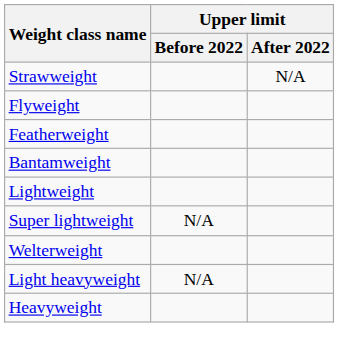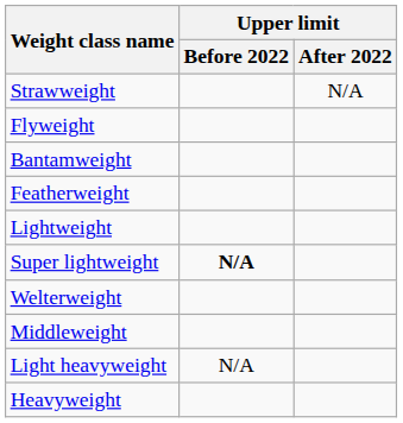 <table class="wikitable" style="font-size:95%; text-align:center;">
 <tr>
 <th rowspan="2">Weight class name</th>
 <th colspan="2">Upper limit</th>
 </tr>
 <tr>
 <th>Before 2022</th>
 <th>After 2022</th>
 </tr>
 <tr>
 <td align="left"><a href='#'>Strawweight</a></td>
 <td></td>
 <td>N/A</td>
 </tr>
 <tr>
 <td align="left"><a href='#'>Flyweight</a></td>
 <td></td>
 <td></td>
 </tr>
 <tr>
-<td align="left"><a href='#'>Featherweight</a></td>
+<td align="left"><a href='#'>Bantamweight</a></td>
 <td></td>
 <td></td>
 </tr>
 <tr>
-<td align="left"><a href='#'>Bantamweight</a></td>
+<td align="left"><a href='#'>Featherweight</a></td>
 <td></td>
 <td></td>
 </tr>
 <tr>
 <td align="left"><a href='#'>Lightweight</a></td>
 <td></td>
 <td></td>
 </tr>
 <tr>
 <td align="left"><a href='#'>Super lightweight</a></td>
-<td>N/A</td>
+<td><strong>N/A</strong></td>
 <td></td>
 </tr>
 <tr>
 <td align="left"><a href='#'>Welterweight</a></td>
+<td></td>
+<td></td>
+</tr>
+<tr>
+<td align="left"><a href='#'>Middleweight</a></td>
 <td></td>
 <td></td>
 </tr>
 <tr>
 <td align="left"><a href='#'>Light heavyweight</a></td>
 <td>N/A</td>
 <td></td>
 </tr>
 <tr>
 <td align="left"><a href='#'>Heavyweight</a></td>
 <td></td>
 <td></td>
 </tr>
 </table>
